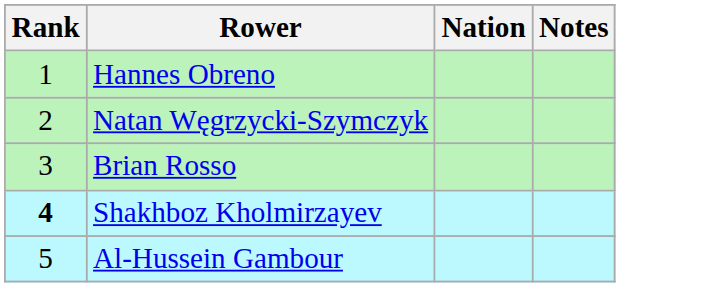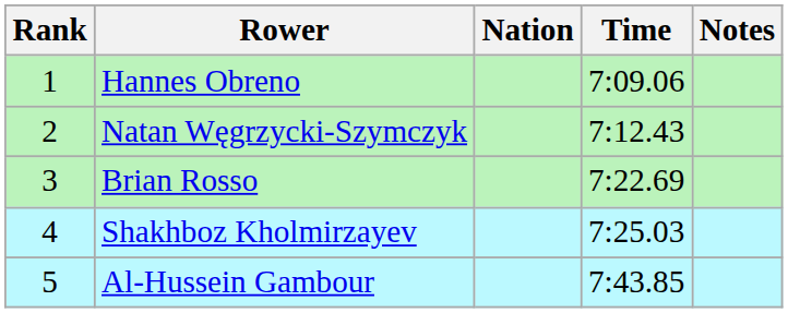 <table class="wikitable sortable" style="text-align:center">
 <tr>
 <th>Rank</th>
 <th>Rower</th>
 <th>Nation</th>
+<th>Time</th>
 <th>Notes</th>
 </tr>
 <tr bgcolor=bbf3bb>
 <td>1</td>
 <td align=left><a href='#'>Hannes Obreno</a></td>
 <td align=left></td>
+<td>7:09.06</td>
 <td></td>
 </tr>
 <tr bgcolor=bbf3bb>
 <td>2</td>
 <td align=left><a href='#'>Natan Węgrzycki-Szymczyk</a></td>
 <td align=left></td>
+<td>7:12.43</td>
 <td></td>
 </tr>
 <tr bgcolor=bbf3bb>
 <td>3</td>
 <td align=left><a href='#'>Brian Rosso</a></td>
 <td align=left></td>
+<td>7:22.69</td>
 <td></td>
 </tr>
 <tr bgcolor=bbf9ff>
-<td><strong>4</strong></td>
+<td>4</td>
 <td align=left><a href='#'>Shakhboz Kholmirzayev</a></td>
 <td align=left></td>
+<td>7:25.03</td>
 <td></td>
 </tr>
 <tr bgcolor=bbf9ff>
 <td>5</td>
 <td align=left><a href='#'>Al-Hussein Gambour</a></td>
 <td align=left></td>
+<td>7:43.85</td>
 <td></td>
 </tr>
 </table>
